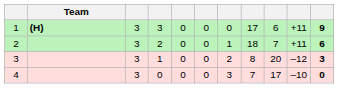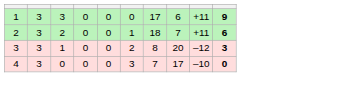 <table class="wikitable" style="text-align: center; font-size: 100%;">
 <tr>
 <th width="30"></th>
-<th width="150">Team</th>
 <th width="30"></th>
 <th width="30"></th>
 <th width="30"></th>
 <th width="30"></th>
 <th width="30"></th>
 <th width="30"></th>
 <th width="30"></th>
 <th width="30"></th>
 <th width="30"></th>
 </tr>
 <tr style="background-color: #bbf3bb">
 <td>1</td>
-<td align="left"> <strong>(H)</strong></td>
 <td>3</td>
 <td>3</td>
 <td>0</td>
 <td>0</td>
 <td>0</td>
 <td>17</td>
 <td>6</td>
 <td>+11</td>
 <td><strong>9</strong></td>
 </tr>
 <tr style="background-color: #bbf3bb">
 <td>2</td>
-<td align="left"></td>
 <td>3</td>
 <td>2</td>
 <td>0</td>
 <td>0</td>
 <td>1</td>
 <td>18</td>
 <td>7</td>
 <td>+11</td>
 <td><strong>6</strong></td>
 </tr>
 <tr style="background-color: #ffdddd">
 <td>3</td>
-<td align="left"></td>
 <td>3</td>
 <td>1</td>
 <td>0</td>
 <td>0</td>
 <td>2</td>
 <td>8</td>
 <td>20</td>
 <td>–12</td>
 <td><strong>3</strong></td>
 </tr>
 <tr style="background-color: #ffdddd">
 <td>4</td>
-<td align="left"></td>
 <td>3</td>
 <td>0</td>
 <td>0</td>
 <td>0</td>
 <td>3</td>
 <td>7</td>
 <td>17</td>
 <td>–10</td>
 <td><strong>0</strong></td>
 </tr>
 </table>
